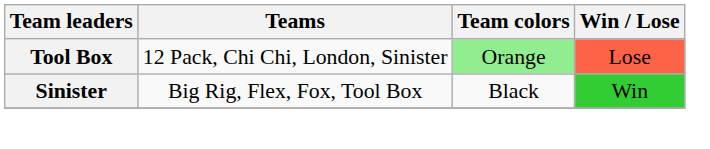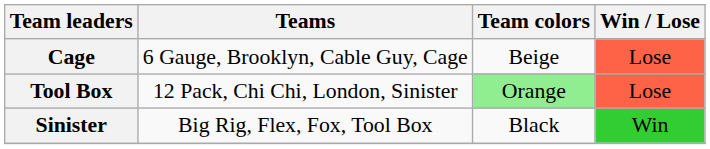 <table class="wikitable" style="text-align:center">
 <tr>
 <th>Team leaders</th>
 <th>Teams</th>
 <th>Team colors</th>
 <th>Win / Lose</th>
+</tr>
+<tr>
+<th>Cage</th>
+<td>6 Gauge, Brooklyn, Cable Guy, Cage</td>
+<td>Beige</td>
+<td bgcolor="tomato">Lose</td>
 </tr>
 <tr>
 <th>Tool Box</th>
 <td>12 Pack, Chi Chi, London, Sinister</td>
 <td style="background: lightgreen;">Orange</td>
 <td bgcolor="tomato">Lose</td>
 </tr>
 <tr>
 <th>Sinister</th>
 <td>Big Rig, Flex, Fox, Tool Box</td>
 <td>Black</td>
 <td bgcolor="limegreen">Win</td>
 </tr>
 <tr>
 </tr>
 </table>
